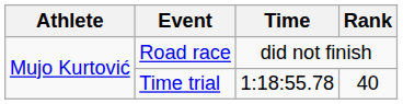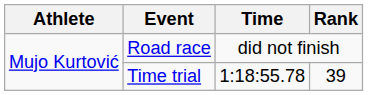 <table class="wikitable" style="text-align:center; font-size:90%">
 <tr>
 <th>Athlete</th>
 <th>Event</th>
 <th>Time</th>
 <th>Rank</th>
 </tr>
 <tr>
 <td rowspan=2 align=left><a href='#'>Mujo Kurtović</a></td>
 <td align=left><a href='#'>Road race</a></td>
 <td colspan=2>did not finish</td>
 </tr>
 <tr>
 <td align=left><a href='#'>Time trial</a></td>
 <td>1:18:55.78</td>
-<td>40</td>
+<td>39</td>
 </tr>
 </table>
